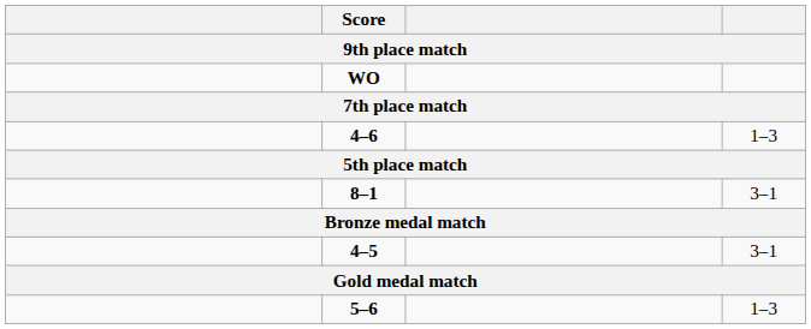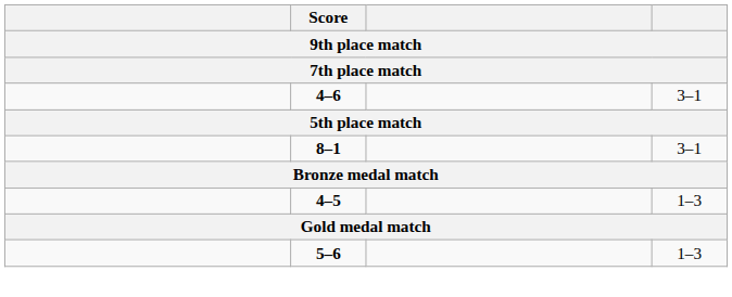 <table class="wikitable" style="text-align: center; ">
 <tr>
 <th align="right" width="270"></th>
 <th width="65">Score</th>
 <th align="left" width="270"></th>
 <th width="65"></th>
 </tr>
 <tr>
 <th colspan="4">9th place match</th>
 </tr>
 <tr>
-<td align="left"></td>
-<td><strong>WO</strong></td>
-<td align="left"><strong></strong></td>
-<td></td>
-</tr>
-<tr>
 <th colspan="4">7th place match</th>
 </tr>
 <tr>
 <td align="left"></td>
 <td><strong>4–6</strong></td>
 <td align="left"><strong></strong></td>
-<td>1–3 <strong></strong></td>
+<td>3–1 <strong></strong></td>
 </tr>
 <tr>
 <th colspan="4">5th place match</th>
 </tr>
 <tr>
 <td align="left"><strong></strong></td>
 <td><strong>8–1</strong></td>
 <td align="left"></td>
 <td>3–1 <strong></strong></td>
 </tr>
 <tr>
 <th colspan="4">Bronze medal match</th>
 </tr>
 <tr>
 <td align="left"></td>
 <td><strong>4–5</strong></td>
 <td align="left"><strong></strong></td>
-<td>3–1 <strong></strong></td>
+<td>1–3 <strong></strong></td>
 </tr>
 <tr>
 <th colspan="4">Gold medal match</th>
 </tr>
 <tr>
 <td align="left"></td>
 <td><strong>5–6</strong></td>
 <td align="left"><strong></strong></td>
 <td>1–3 <strong></strong></td>
 </tr>
 </table>
